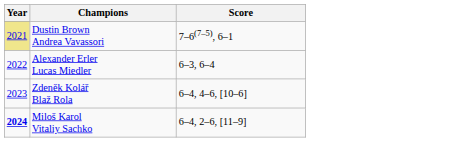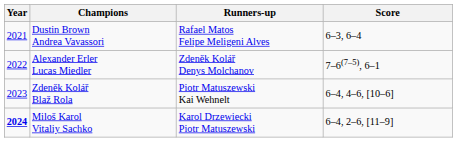 <table class="wikitable" style="font-size:90%">
 <tr>
 <th>Year</th>
 <th width="200">Champions</th>
+<th width="200">Runners-up</th>
 <th width="175">Score</th>
 </tr>
 <tr>
-<td style="background: khaki;"><a href='#'>2021</a></td>
+<td><a href='#'>2021</a></td>
 <td> <a href='#'>Dustin Brown</a><br> <a href='#'>Andrea Vavassori</a></td>
-<td>7–6<sup>(7–5)</sup>, 6–1</td>
+<td> <a href='#'>Rafael Matos</a><br> <a href='#'>Felipe Meligeni Alves</a></td>
+<td>6–3, 6–4</td>
 </tr>
 <tr>
 <td><a href='#'>2022</a></td>
 <td> <a href='#'>Alexander Erler</a><br> <a href='#'>Lucas Miedler</a></td>
-<td>6–3, 6–4</td>
+<td> <a href='#'>Zdeněk Kolář</a><br> <a href='#'>Denys Molchanov</a></td>
+<td>7–6<sup>(7–5)</sup>, 6–1</td>
 </tr>
 <tr>
 <td><a href='#'>2023</a></td>
 <td> <a href='#'>Zdeněk Kolář</a><br> <a href='#'>Blaž Rola</a></td>
+<td> <a href='#'>Piotr Matuszewski</a><br> Kai Wehnelt</td>
 <td>6–4, 4–6, [10–6]</td>
 </tr>
 <tr>
 <td><strong><a href='#'>2024</a></strong></td>
 <td> <a href='#'>Miloš Karol</a><br> <a href='#'>Vitaliy Sachko</a></td>
+<td> <a href='#'>Karol Drzewiecki</a><br> <a href='#'>Piotr Matuszewski</a></td>
 <td>6–4, 2–6, [11–9]</td>
 </tr>
 </table>
